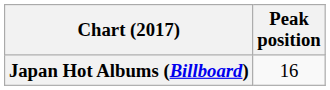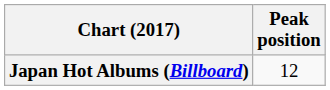 <table class="wikitable sortable plainrowheaders" style="text-align:center;">
 <tr>
 <th>Chart (2017)</th>
 <th>Peak<br>position</th>
 </tr>
 <tr>
 <th scope="row">Japan Hot Albums (<a href='#'><em>Billboard</em></a>)</th>
-<td>16</td>
+<td>12</td>
 </tr>
 </table>
